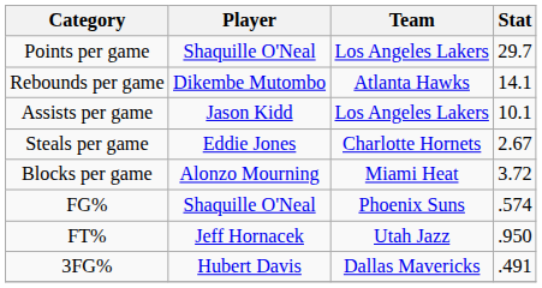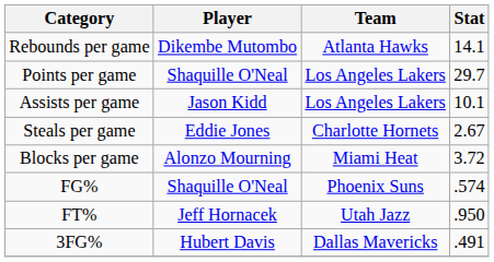 <table class="wikitable" style="text-align:center">
 <tr>
 <th>Category</th>
 <th>Player</th>
 <th>Team</th>
 <th>Stat</th>
 </tr>
 <tr>
+<td>Rebounds per game</td>
+<td><a href='#'>Dikembe Mutombo</a></td>
+<td><a href='#'>Atlanta Hawks</a></td>
+<td>14.1</td>
+</tr>
+<tr>
 <td>Points per game</td>
 <td><a href='#'>Shaquille O'Neal</a></td>
 <td><a href='#'>Los Angeles Lakers</a></td>
 <td>29.7</td>
-</tr>
-<tr>
-<td>Rebounds per game</td>
-<td><a href='#'>Dikembe Mutombo</a></td>
-<td><a href='#'>Atlanta Hawks</a></td>
-<td>14.1</td>
 </tr>
 <tr>
 <td>Assists per game</td>
 <td><a href='#'>Jason Kidd</a></td>
 <td><a href='#'>Los Angeles Lakers</a></td>
 <td>10.1</td>
 </tr>
 <tr>
 <td>Steals per game</td>
 <td><a href='#'>Eddie Jones</a></td>
 <td><a href='#'>Charlotte Hornets</a></td>
 <td>2.67</td>
 </tr>
 <tr>
 <td>Blocks per game</td>
 <td><a href='#'>Alonzo Mourning</a></td>
 <td><a href='#'>Miami Heat</a></td>
 <td>3.72</td>
 </tr>
 <tr>
 <td>FG%</td>
 <td><a href='#'>Shaquille O'Neal</a></td>
 <td><a href='#'>Phoenix Suns</a></td>
 <td>.574</td>
 </tr>
 <tr>
 <td>FT%</td>
 <td><a href='#'>Jeff Hornacek</a></td>
 <td><a href='#'>Utah Jazz</a></td>
 <td>.950</td>
 </tr>
 <tr>
 <td>3FG%</td>
 <td><a href='#'>Hubert Davis</a></td>
 <td><a href='#'>Dallas Mavericks</a></td>
 <td>.491</td>
 </tr>
 <tr>
 </tr>
 </table>
